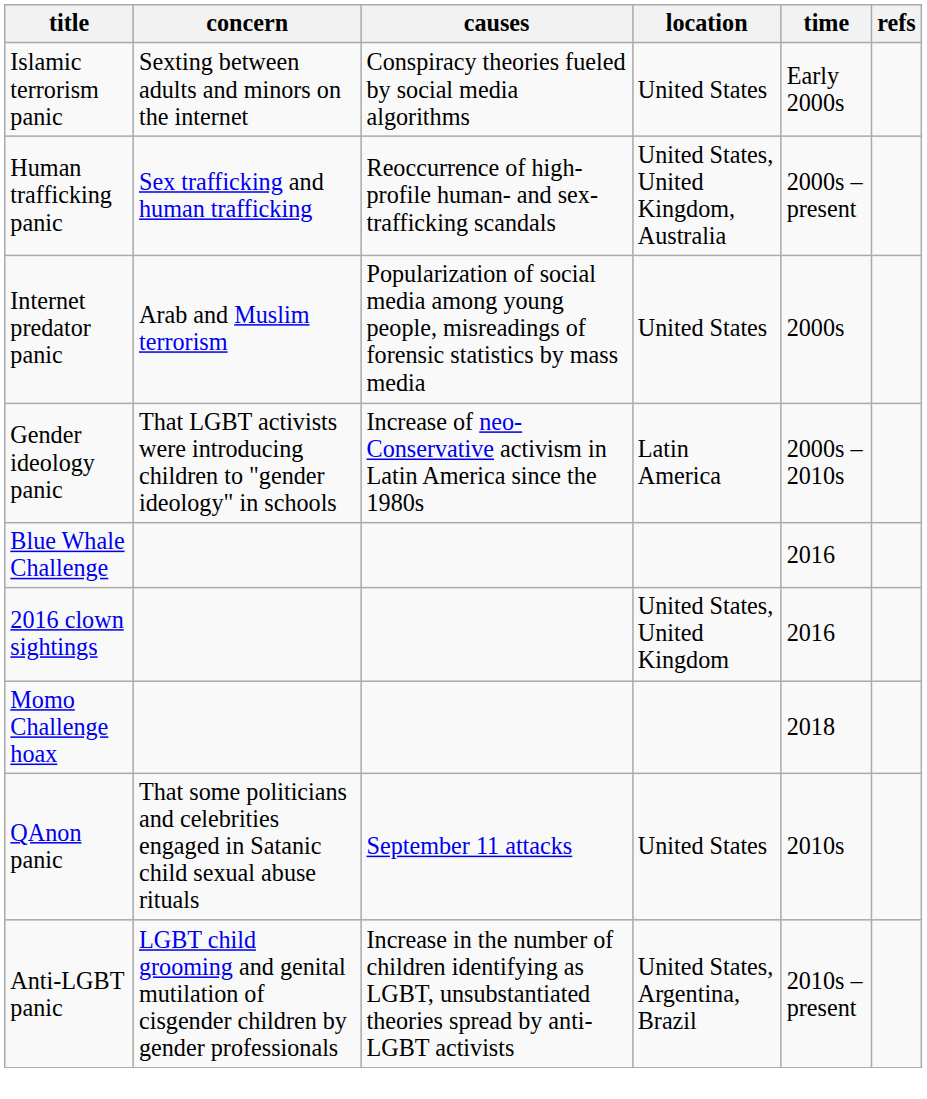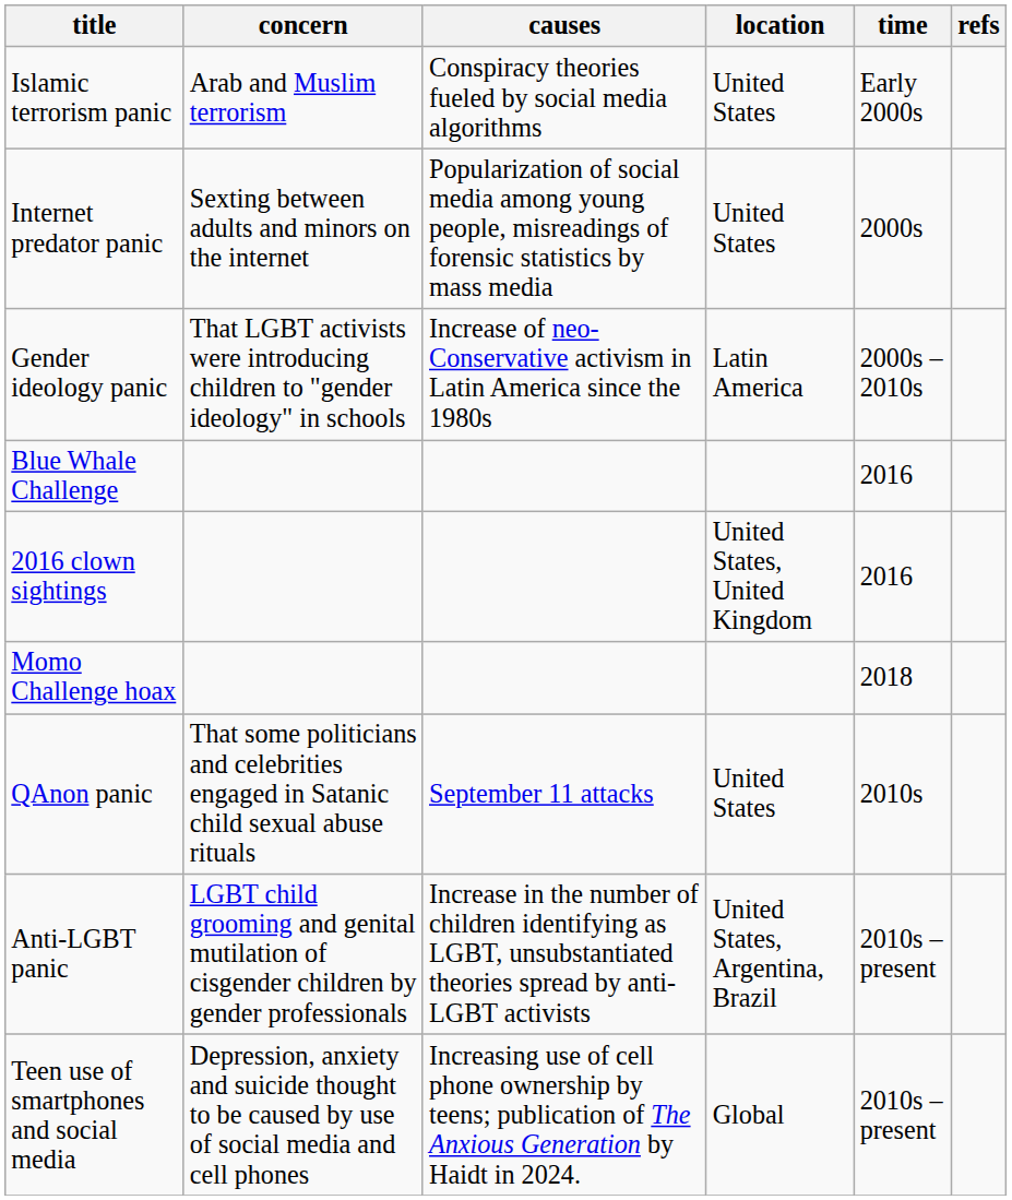 <table class="wikitable">
 <tr>
 <th>title</th>
 <th>concern</th>
 <th>causes</th>
 <th>location</th>
 <th>time</th>
 <th>refs</th>
 </tr>
 <tr>
 <td>Islamic terrorism panic</td>
-<td>Sexting between adults and minors on the internet</td>
+<td>Arab and <a href='#'>Muslim terrorism</a></td>
 <td>Conspiracy theories fueled by social media algorithms</td>
 <td>United States</td>
 <td>Early 2000s</td>
 <td></td>
 </tr>
 <tr>
-<td>Human trafficking panic</td>
-<td><a href='#'>Sex trafficking</a> and <a href='#'>human trafficking</a></td>
-<td>Reoccurrence of high-profile human- and sex-trafficking scandals</td>
-<td>United States, United Kingdom, Australia</td>
-<td>2000s – present</td>
-<td></td>
-</tr>
-<tr>
 <td>Internet predator panic</td>
-<td>Arab and <a href='#'>Muslim terrorism</a></td>
+<td>Sexting between adults and minors on the internet</td>
 <td>Popularization of social media among young people, misreadings of forensic statistics by mass media</td>
 <td>United States</td>
 <td>2000s</td>
 <td></td>
 </tr>
 <tr>
 <td>Gender ideology panic</td>
 <td>That LGBT activists were introducing children to "gender ideology" in schools</td>
 <td>Increase of <a href='#'>neo-Conservative</a> activism in Latin America since the 1980s</td>
 <td>Latin America</td>
 <td>2000s – 2010s</td>
 <td></td>
 </tr>
 <tr>
 <td><a href='#'>Blue Whale Challenge</a></td>
 <td></td>
 <td></td>
 <td></td>
 <td>2016</td>
 <td></td>
 </tr>
 <tr>
 <td><a href='#'>2016 clown sightings</a></td>
 <td></td>
 <td></td>
 <td>United States, United Kingdom</td>
 <td>2016</td>
 <td></td>
 </tr>
 <tr>
 <td><a href='#'>Momo Challenge hoax</a></td>
 <td></td>
 <td></td>
 <td></td>
 <td>2018</td>
 <td></td>
 </tr>
 <tr>
 <td><a href='#'>QAnon</a> panic</td>
 <td>That some politicians and celebrities engaged in Satanic child sexual abuse rituals</td>
 <td><a href='#'>September 11 attacks</a></td>
 <td>United States</td>
 <td>2010s</td>
 <td></td>
 </tr>
 <tr>
 <td>Anti-LGBT panic</td>
 <td><a href='#'>LGBT child grooming</a> and genital mutilation of cisgender children by gender professionals</td>
 <td>Increase in the number of children identifying as LGBT, unsubstantiated theories spread by anti-LGBT activists</td>
 <td>United States, Argentina, Brazil</td>
 <td>2010s – present</td>
 <td></td>
 </tr>
+<tr>
+<td>Teen use of smartphones and social media</td>
+<td>Depression, anxiety and suicide thought to be caused by use of social media and cell phones</td>
+<td>Increasing use of cell phone ownership by teens; publication of <em><a href='#'>The Anxious Generation</a></em> by Haidt in 2024.</td>
+<td>Global</td>
+<td>2010s – present</td>
+<td></td>
+</tr>
 </table>
